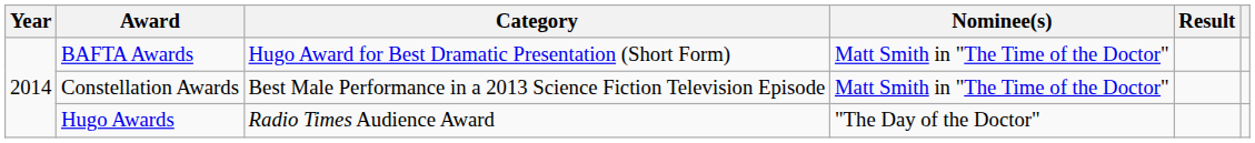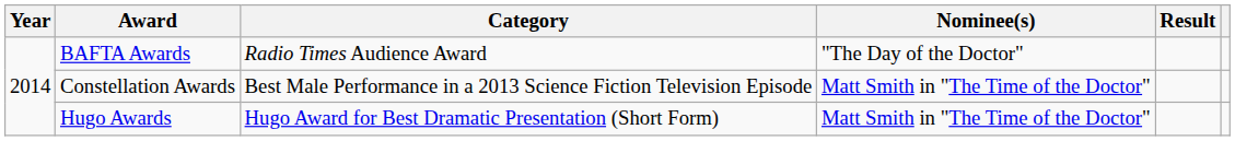 <table class="wikitable sortable">
 <tr>
 <th>Year</th>
 <th>Award</th>
 <th>Category</th>
 <th>Nominee(s)</th>
 <th>Result</th>
 <th class="unsortable"></th>
 </tr>
 <tr>
 <td rowspan="3">2014</td>
 <td><a href='#'>BAFTA Awards</a></td>
-<td><a href='#'>Hugo Award for Best Dramatic Presentation</a> (Short Form)</td>
-<td><a href='#'>Matt Smith</a> in "<a href='#'>The Time of the Doctor</a>"</td>
+<td><em>Radio Times</em> Audience Award</td>
+<td>"The Day of the Doctor"</td>
 <td></td>
 <td></td>
 </tr>
 <tr>
 <td>Constellation Awards</td>
 <td>Best Male Performance in a 2013 Science Fiction Television Episode</td>
 <td><a href='#'>Matt Smith</a> in "<a href='#'>The Time of the Doctor</a>"</td>
 <td></td>
 <td></td>
 </tr>
 <tr>
 <td><a href='#'>Hugo Awards</a></td>
-<td><em>Radio Times</em> Audience Award</td>
-<td>"The Day of the Doctor"</td>
+<td><a href='#'>Hugo Award for Best Dramatic Presentation</a> (Short Form)</td>
+<td><a href='#'>Matt Smith</a> in "<a href='#'>The Time of the Doctor</a>"</td>
 <td></td>
 <td></td>
 </tr>
 </table>
